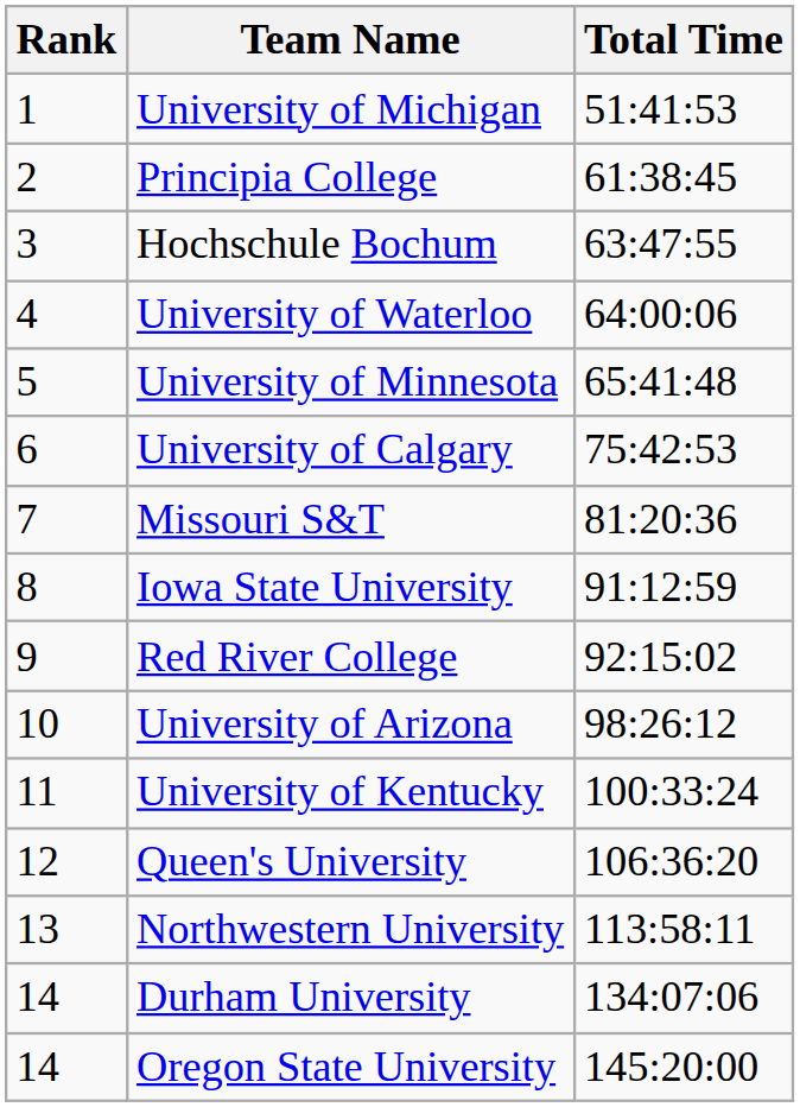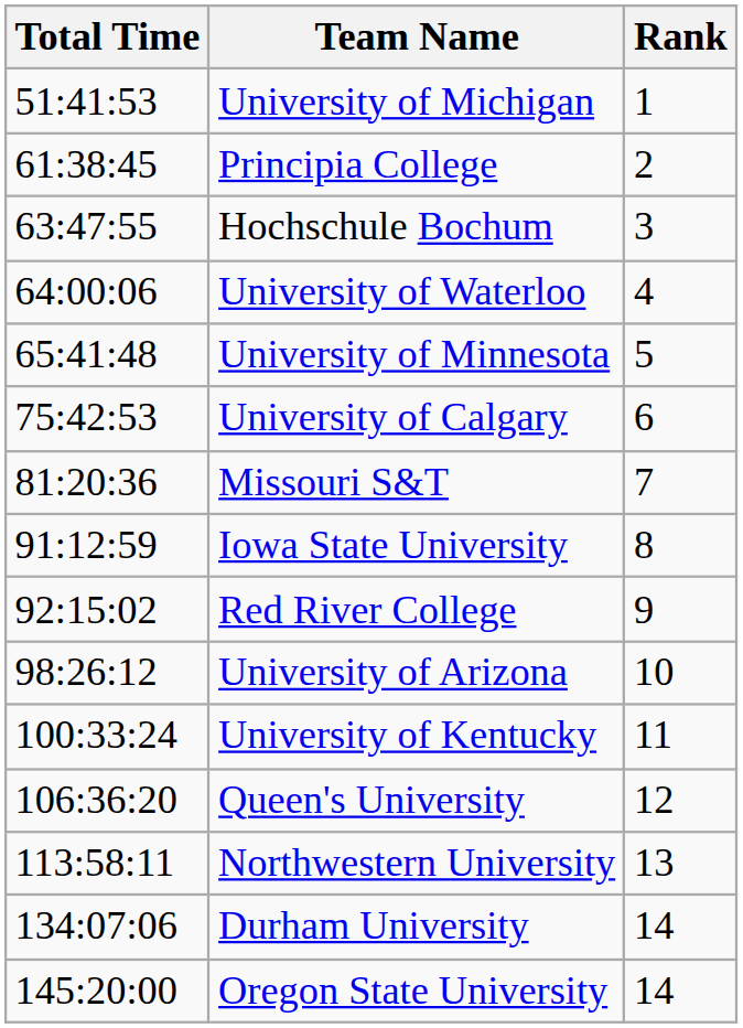 <table class="wikitable">
 <tr>
+<th>Total Time</th>
+<th>Team Name</th>
 <th>Rank</th>
-<th>Team Name</th>
-<th>Total Time</th>
 </tr>
 <tr>
+<td>51:41:53</td>
+<td><a href='#'>University of Michigan</a></td>
 <td>1</td>
-<td><a href='#'>University of Michigan</a></td>
-<td>51:41:53</td>
 </tr>
 <tr>
+<td>61:38:45</td>
+<td><a href='#'>Principia College</a></td>
 <td>2</td>
-<td><a href='#'>Principia College</a></td>
-<td>61:38:45</td>
 </tr>
 <tr>
+<td>63:47:55</td>
+<td>Hochschule <a href='#'>Bochum</a></td>
 <td>3</td>
-<td>Hochschule <a href='#'>Bochum</a></td>
-<td>63:47:55</td>
 </tr>
 <tr>
+<td>64:00:06</td>
+<td><a href='#'>University of Waterloo</a></td>
 <td>4</td>
-<td><a href='#'>University of Waterloo</a></td>
-<td>64:00:06</td>
 </tr>
 <tr>
+<td>65:41:48</td>
+<td><a href='#'>University of Minnesota</a></td>
 <td>5</td>
-<td><a href='#'>University of Minnesota</a></td>
-<td>65:41:48</td>
 </tr>
 <tr>
+<td>75:42:53</td>
+<td><a href='#'>University of Calgary</a></td>
 <td>6</td>
-<td><a href='#'>University of Calgary</a></td>
-<td>75:42:53</td>
 </tr>
 <tr>
+<td>81:20:36</td>
+<td><a href='#'>Missouri S&T</a></td>
 <td>7</td>
-<td><a href='#'>Missouri S&T</a></td>
-<td>81:20:36</td>
 </tr>
 <tr>
+<td>91:12:59</td>
+<td><a href='#'>Iowa State University</a></td>
 <td>8</td>
-<td><a href='#'>Iowa State University</a></td>
-<td>91:12:59</td>
 </tr>
 <tr>
+<td>92:15:02</td>
+<td><a href='#'>Red River College</a></td>
 <td>9</td>
-<td><a href='#'>Red River College</a></td>
-<td>92:15:02</td>
 </tr>
 <tr>
+<td>98:26:12</td>
+<td><a href='#'>University of Arizona</a></td>
 <td>10</td>
-<td><a href='#'>University of Arizona</a></td>
-<td>98:26:12</td>
 </tr>
 <tr>
+<td>100:33:24</td>
+<td><a href='#'>University of Kentucky</a></td>
 <td>11</td>
-<td><a href='#'>University of Kentucky</a></td>
-<td>100:33:24</td>
 </tr>
 <tr>
+<td>106:36:20</td>
+<td><a href='#'>Queen's University</a></td>
 <td>12</td>
-<td><a href='#'>Queen's University</a></td>
-<td>106:36:20</td>
 </tr>
 <tr>
+<td>113:58:11</td>
+<td><a href='#'>Northwestern University</a></td>
 <td>13</td>
-<td><a href='#'>Northwestern University</a></td>
-<td>113:58:11</td>
 </tr>
 <tr>
+<td>134:07:06</td>
+<td><a href='#'>Durham University</a></td>
 <td>14</td>
-<td><a href='#'>Durham University</a></td>
-<td>134:07:06</td>
 </tr>
 <tr>
+<td>145:20:00</td>
+<td><a href='#'>Oregon State University</a></td>
 <td>14</td>
-<td><a href='#'>Oregon State University</a></td>
-<td>145:20:00</td>
 </tr>
 </table>
